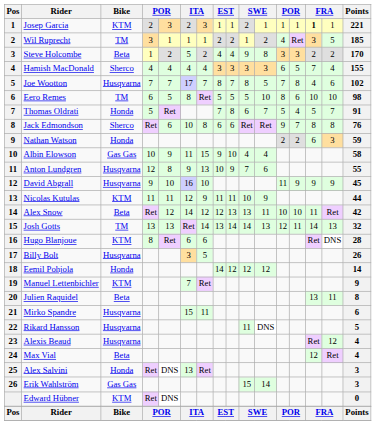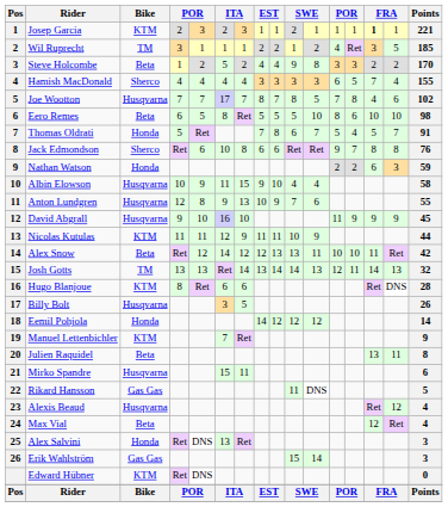 <table class="wikitable" style="font-size: 80%; text-align:center">
 <tr valign="top">
 <th valign="middle">Pos</th>
 <th valign="middle">Rider</th>
 <th valign="middle">Bike</th>
 <th colspan=2><a href='#'>POR</a><br></th>
 <th colspan=2><a href='#'>ITA</a><br></th>
 <th colspan=2><a href='#'>EST</a><br></th>
 <th colspan=2><a href='#'>SWE</a><br></th>
 <th colspan=2><a href='#'>POR</a><br></th>
 <th colspan=2><a href='#'>FRA</a><br></th>
 <th valign="middle">Points</th>
 </tr>
 <tr>
 <th>1</th>
 <td align=left> <a href='#'>Josep Garcia</a></td>
 <td><a href='#'>KTM</a></td>
 <td style="background:#dfdfdf;">2</td>
 <td style="background:#ffdf9f;">3</td>
 <td style="background:#dfdfdf;">2</td>
 <td style="background:#ffdf9f;">3</td>
 <td style="background:#ffffbf;">1</td>
 <td style="background:#ffffbf;">1</td>
 <td style="background:#dfdfdf;">2</td>
 <td style="background:#ffffbf;">1</td>
 <td style="background:#ffffbf;">1</td>
 <td style="background:#ffffbf;">1</td>
 <td style="background:#ffffbf;"><strong>1</strong></td>
 <td style="background:#ffffbf;">1</td>
 <th>221</th>
 </tr>
 <tr>
 <th>2</th>
 <td align=left> <a href='#'>Wil Ruprecht</a></td>
 <td><a href='#'>TM</a></td>
 <td style="background:#ffdf9f;">3</td>
 <td style="background:#ffffbf;">1</td>
 <td style="background:#ffffbf;">1</td>
 <td style="background:#ffffbf;">1</td>
 <td style="background:#dfdfdf;">2</td>
 <td style="background:#dfdfdf;">2</td>
 <td style="background:#ffffbf;">1</td>
 <td style="background:#dfdfdf;">2</td>
 <td style="background:#dfffdf;">4</td>
 <td style="background:#efcfff;">Ret</td>
 <td style="background:#ffdf9f;">3</td>
 <td style="background:#dfffdf;">5</td>
 <th>185</th>
 </tr>
 <tr>
 <th>3</th>
 <td align=left> <a href='#'>Steve Holcombe</a></td>
 <td><a href='#'>Beta</a></td>
 <td style="background:#ffffbf;">1</td>
 <td style="background:#dfdfdf;">2</td>
 <td style="background:#dfffdf;">5</td>
 <td style="background:#dfdfdf;">2</td>
 <td style="background:#dfffdf;">4</td>
 <td style="background:#dfffdf;">4</td>
 <td style="background:#dfffdf;">9</td>
 <td style="background:#dfffdf;">8</td>
 <td style="background:#ffdf9f;">3</td>
 <td style="background:#ffdf9f;">3</td>
 <td style="background:#dfdfdf;">2</td>
 <td style="background:#dfdfdf;">2</td>
 <th>170</th>
 </tr>
 <tr>
 <th>4</th>
 <td align=left> <a href='#'>Hamish MacDonald</a></td>
 <td><a href='#'>Sherco</a></td>
 <td style="background:#dfffdf;">4</td>
 <td style="background:#dfffdf;">4</td>
 <td style="background:#dfffdf;">4</td>
 <td style="background:#dfffdf;">4</td>
 <td style="background:#ffdf9f;">3</td>
 <td style="background:#ffdf9f;">3</td>
 <td style="background:#ffdf9f;">3</td>
 <td style="background:#ffdf9f;">3</td>
 <td style="background:#dfffdf;">6</td>
 <td style="background:#dfffdf;">5</td>
 <td style="background:#dfffdf;">7</td>
 <td style="background:#dfffdf;">4</td>
 <th>155</th>
 </tr>
 <tr>
 <th>5</th>
 <td align=left> <a href='#'>Joe Wootton</a></td>
 <td><a href='#'>Husqvarna</a></td>
 <td style="background:#dfffdf;">7</td>
 <td style="background:#dfffdf;">7</td>
 <td style="background:#cfcfff;">17</td>
 <td style="background:#dfffdf;">7</td>
 <td style="background:#dfffdf;">8</td>
 <td style="background:#dfffdf;">7</td>
 <td style="background:#dfffdf;">8</td>
 <td style="background:#dfffdf;">5</td>
 <td style="background:#dfffdf;">7</td>
 <td style="background:#dfffdf;">8</td>
 <td style="background:#dfffdf;">4</td>
 <td style="background:#dfffdf;">6</td>
 <th>102</th>
 </tr>
 <tr>
 <th>6</th>
 <td align=left> <a href='#'>Eero Remes</a></td>
-<td><a href='#'>TM</a></td>
+<td><a href='#'>Beta</a></td>
 <td style="background:#dfffdf;">6</td>
 <td style="background:#dfffdf;">5</td>
 <td style="background:#dfffdf;">8</td>
 <td style="background:#efcfff;">Ret</td>
 <td style="background:#dfffdf;">5</td>
 <td style="background:#dfffdf;">5</td>
 <td style="background:#dfffdf;">5</td>
 <td style="background:#dfffdf;">10</td>
 <td style="background:#dfffdf;">8</td>
 <td style="background:#dfffdf;">6</td>
 <td style="background:#dfffdf;">10</td>
 <td style="background:#dfffdf;">10</td>
 <th>98</th>
 </tr>
 <tr>
 <th>7</th>
 <td align=left> <a href='#'>Thomas Oldrati</a></td>
 <td><a href='#'>Honda</a></td>
 <td style="background:#dfffdf;">5</td>
 <td style="background:#efcfff;">Ret</td>
 <td></td>
 <td></td>
 <td style="background:#dfffdf;">7</td>
 <td style="background:#dfffdf;">8</td>
 <td style="background:#dfffdf;">6</td>
 <td style="background:#dfffdf;">7</td>
 <td style="background:#dfffdf;">5</td>
 <td style="background:#dfffdf;">4</td>
 <td style="background:#dfffdf;">5</td>
 <td style="background:#dfffdf;">7</td>
 <th>91</th>
 </tr>
 <tr>
 <th>8</th>
 <td align=left> <a href='#'>Jack Edmondson</a></td>
 <td><a href='#'>Sherco</a></td>
 <td style="background:#efcfff;">Ret</td>
 <td style="background:#dfffdf;">6</td>
 <td style="background:#dfffdf;">10</td>
 <td style="background:#dfffdf;">8</td>
 <td style="background:#dfffdf;">6</td>
 <td style="background:#dfffdf;">6</td>
 <td style="background:#efcfff;">Ret</td>
 <td style="background:#efcfff;">Ret</td>
 <td style="background:#dfffdf;">9</td>
 <td style="background:#dfffdf;">7</td>
 <td style="background:#dfffdf;">8</td>
 <td style="background:#dfffdf;">8</td>
 <th>76</th>
 </tr>
 <tr>
 <th>9</th>
 <td align=left> <a href='#'>Nathan Watson</a></td>
 <td><a href='#'>Honda</a></td>
 <td></td>
 <td></td>
 <td></td>
 <td></td>
 <td></td>
 <td></td>
 <td></td>
 <td></td>
 <td style="background:#dfdfdf;">2</td>
 <td style="background:#dfdfdf;">2</td>
 <td style="background:#dfffdf;">6</td>
 <td style="background:#ffdf9f;">3</td>
 <th>59</th>
 </tr>
 <tr>
 <th>10</th>
 <td align=left> <a href='#'>Albin Elowson</a></td>
-<td><a href='#'>Gas Gas</a></td>
+<td><a href='#'>Husqvarna</a></td>
 <td style="background:#dfffdf;">10</td>
 <td style="background:#dfffdf;">9</td>
 <td style="background:#dfffdf;">11</td>
 <td style="background:#dfffdf;">15</td>
 <td style="background:#dfffdf;">9</td>
 <td style="background:#dfffdf;">10</td>
 <td style="background:#dfffdf;">4</td>
 <td style="background:#dfffdf;">4</td>
 <td></td>
 <td></td>
 <td></td>
 <td></td>
 <th>58</th>
 </tr>
 <tr>
 <th>11</th>
 <td align=left> <a href='#'>Anton Lundgren</a></td>
 <td><a href='#'>Husqvarna</a></td>
 <td style="background:#dfffdf;">12</td>
 <td style="background:#dfffdf;">8</td>
 <td style="background:#dfffdf;">9</td>
 <td style="background:#dfffdf;">13</td>
 <td style="background:#dfffdf;">10</td>
 <td style="background:#dfffdf;">9</td>
 <td style="background:#dfffdf;">7</td>
 <td style="background:#dfffdf;">6</td>
 <td></td>
 <td></td>
 <td></td>
 <td></td>
 <th>55</th>
 </tr>
 <tr>
 <th>12</th>
 <td align=left> <a href='#'>David Abgrall</a></td>
 <td><a href='#'>Husqvarna</a></td>
 <td style="background:#dfffdf;">9</td>
 <td style="background:#dfffdf;">10</td>
 <td style="background:#cfcfff;">16</td>
 <td style="background:#dfffdf;">10</td>
 <td></td>
 <td></td>
 <td></td>
 <td></td>
 <td style="background:#dfffdf;">11</td>
 <td style="background:#dfffdf;">9</td>
 <td style="background:#dfffdf;">9</td>
 <td style="background:#dfffdf;">9</td>
 <th>45</th>
 </tr>
 <tr>
 <th>13</th>
 <td align=left> <a href='#'>Nicolas Kutulas</a></td>
 <td><a href='#'>KTM</a></td>
 <td style="background:#dfffdf;">11</td>
 <td style="background:#dfffdf;">11</td>
 <td style="background:#dfffdf;">12</td>
 <td style="background:#dfffdf;">9</td>
 <td style="background:#dfffdf;">11</td>
 <td style="background:#dfffdf;">11</td>
 <td style="background:#dfffdf;">10</td>
 <td style="background:#dfffdf;">9</td>
 <td></td>
 <td></td>
 <td></td>
 <td></td>
 <th>44</th>
 </tr>
 <tr>
 <th>14</th>
 <td align=left> <a href='#'>Alex Snow</a></td>
 <td><a href='#'>Beta</a></td>
 <td style="background:#efcfff;">Ret</td>
 <td style="background:#dfffdf;">12</td>
 <td style="background:#dfffdf;">14</td>
 <td style="background:#dfffdf;">12</td>
 <td style="background:#dfffdf;">12</td>
 <td style="background:#dfffdf;">13</td>
 <td style="background:#dfffdf;">13</td>
 <td style="background:#dfffdf;">11</td>
 <td style="background:#dfffdf;">10</td>
 <td style="background:#dfffdf;">10</td>
 <td style="background:#dfffdf;">11</td>
 <td style="background:#efcfff;">Ret</td>
 <th>42</th>
 </tr>
 <tr>
 <th>15</th>
 <td align=left> <a href='#'>Josh Gotts</a></td>
 <td><a href='#'>TM</a></td>
 <td style="background:#dfffdf;">13</td>
 <td style="background:#dfffdf;">13</td>
 <td style="background:#efcfff;">Ret</td>
 <td style="background:#dfffdf;">14</td>
 <td style="background:#dfffdf;">13</td>
 <td style="background:#dfffdf;">14</td>
 <td style="background:#dfffdf;">14</td>
 <td style="background:#dfffdf;">13</td>
 <td style="background:#dfffdf;">12</td>
 <td style="background:#dfffdf;">11</td>
 <td style="background:#dfffdf;">14</td>
 <td style="background:#dfffdf;">13</td>
 <th>32</th>
 </tr>
 <tr>
 <th>16</th>
 <td align=left> <a href='#'>Hugo Blanjoue</a></td>
 <td><a href='#'>KTM</a></td>
 <td style="background:#dfffdf;">8</td>
 <td style="background:#efcfff;">Ret</td>
 <td style="background:#dfffdf;">6</td>
 <td style="background:#dfffdf;">6</td>
 <td></td>
 <td></td>
 <td></td>
 <td></td>
 <td></td>
 <td></td>
 <td style="background:#efcfff;">Ret</td>
 <td style="background:#ffffff;">DNS</td>
 <th>28</th>
 </tr>
 <tr>
 <th>17</th>
 <td align=left> <a href='#'>Billy Bolt</a></td>
 <td><a href='#'>Husqvarna</a></td>
 <td></td>
 <td></td>
 <td style="background:#ffdf9f;">3</td>
 <td style="background:#dfffdf;">5</td>
 <td></td>
 <td></td>
 <td></td>
 <td></td>
 <td></td>
 <td></td>
 <td></td>
 <td></td>
 <th>26</th>
 </tr>
 <tr>
 <th>18</th>
 <td align=left> <a href='#'>Eemil Pohjola</a></td>
 <td><a href='#'>Honda</a></td>
 <td></td>
 <td></td>
 <td></td>
 <td></td>
 <td style="background:#dfffdf;">14</td>
 <td style="background:#dfffdf;">12</td>
 <td style="background:#dfffdf;">12</td>
 <td style="background:#dfffdf;">12</td>
 <td></td>
 <td></td>
 <td></td>
 <td></td>
 <th>14</th>
 </tr>
 <tr>
 <th>19</th>
 <td align=left> <a href='#'>Manuel Lettenbichler</a></td>
 <td><a href='#'>KTM</a></td>
 <td></td>
 <td></td>
 <td style="background:#dfffdf;">7</td>
 <td style="background:#efcfff;">Ret</td>
 <td></td>
 <td></td>
 <td></td>
 <td></td>
 <td></td>
 <td></td>
 <td></td>
 <td></td>
 <th>9</th>
 </tr>
 <tr>
 <th>20</th>
 <td align=left> <a href='#'>Julien Raquidel</a></td>
 <td><a href='#'>Beta</a></td>
 <td></td>
 <td></td>
 <td></td>
 <td></td>
 <td></td>
 <td></td>
 <td></td>
 <td></td>
 <td></td>
 <td></td>
 <td style="background:#dfffdf;">13</td>
 <td style="background:#dfffdf;">11</td>
 <th>8</th>
 </tr>
 <tr>
 <th>21</th>
 <td align=left> <a href='#'>Mirko Spandre</a></td>
 <td><a href='#'>Husqvarna</a></td>
 <td></td>
 <td></td>
 <td style="background:#dfffdf;">15</td>
 <td style="background:#dfffdf;">11</td>
 <td></td>
 <td></td>
 <td></td>
 <td></td>
 <td></td>
 <td></td>
 <td></td>
 <td></td>
 <th>6</th>
 </tr>
 <tr>
 <th>22</th>
 <td align=left> <a href='#'>Rikard Hansson</a></td>
-<td><a href='#'>Husqvarna</a></td>
+<td><a href='#'>Gas Gas</a></td>
 <td></td>
 <td></td>
 <td></td>
 <td></td>
 <td></td>
 <td></td>
 <td style="background:#dfffdf;">11</td>
 <td style="background:#ffffff;">DNS</td>
 <td></td>
 <td></td>
 <td></td>
 <td></td>
 <th>5</th>
 </tr>
 <tr>
 <th>23</th>
 <td align=left> <a href='#'>Alexis Beaud</a></td>
 <td><a href='#'>Husqvarna</a></td>
 <td></td>
 <td></td>
 <td></td>
 <td></td>
 <td></td>
 <td></td>
 <td></td>
 <td></td>
 <td></td>
 <td></td>
 <td style="background:#efcfff;">Ret</td>
 <td style="background:#dfffdf;">12</td>
 <th>4</th>
 </tr>
 <tr>
 <th>24</th>
 <td align=left> <a href='#'>Max Vial</a></td>
 <td><a href='#'>Beta</a></td>
 <td></td>
 <td></td>
 <td></td>
 <td></td>
 <td></td>
 <td></td>
 <td></td>
 <td></td>
 <td></td>
 <td></td>
 <td style="background:#dfffdf;">12</td>
 <td style="background:#efcfff;">Ret</td>
 <th>4</th>
 </tr>
 <tr>
 <th>25</th>
 <td align=left> <a href='#'>Alex Salvini</a></td>
 <td><a href='#'>Honda</a></td>
 <td style="background:#efcfff;">Ret</td>
 <td style="background:#ffffff;">DNS</td>
 <td style="background:#dfffdf;">13</td>
 <td style="background:#efcfff;">Ret</td>
 <td></td>
 <td></td>
 <td></td>
 <td></td>
 <td></td>
 <td></td>
 <td></td>
 <td></td>
 <th>3</th>
 </tr>
 <tr>
 <th>26</th>
 <td align=left> <a href='#'>Erik Wahlström</a></td>
 <td><a href='#'>Gas Gas</a></td>
 <td></td>
 <td></td>
 <td></td>
 <td></td>
 <td></td>
 <td></td>
 <td style="background:#dfffdf;">15</td>
 <td style="background:#dfffdf;">14</td>
 <td></td>
 <td></td>
 <td></td>
 <td></td>
 <th>3</th>
 </tr>
 <tr>
 <th></th>
 <td align=left> <a href='#'>Edward Hübner</a></td>
 <td><a href='#'>KTM</a></td>
 <td style="background:#efcfff;">Ret</td>
 <td style="background:#ffffff;">DNS</td>
 <td></td>
 <td></td>
 <td></td>
 <td></td>
 <td></td>
 <td></td>
 <td></td>
 <td></td>
 <td></td>
 <td></td>
 <th>0</th>
 </tr>
 <tr>
 </tr>
 <tr valign="top">
 <th valign="middle">Pos</th>
 <th valign="middle">Rider</th>
 <th valign="middle">Bike</th>
 <th colspan=2><a href='#'>POR</a><br></th>
 <th colspan=2><a href='#'>ITA</a><br></th>
 <th colspan=2><a href='#'>EST</a><br></th>
 <th colspan=2><a href='#'>SWE</a><br></th>
 <th colspan=2><a href='#'>POR</a><br></th>
 <th colspan=2><a href='#'>FRA</a><br></th>
 <th valign="middle">Points</th>
 </tr>
 <tr>
 </tr>
 </table>
